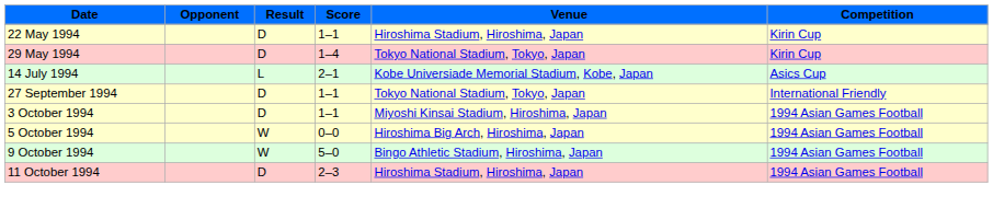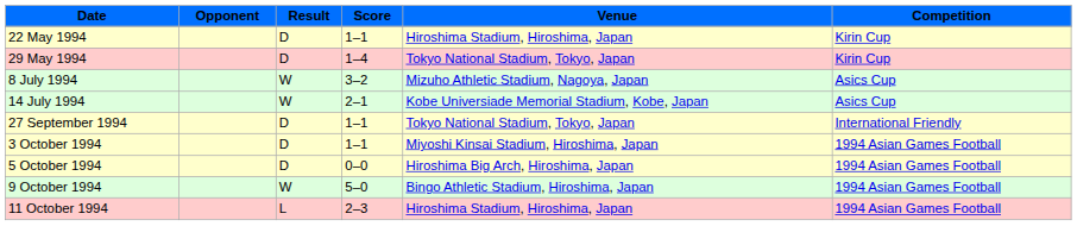 <table width=100% class="wikitable">
 <tr>
 <th style="background:#0070FF;"><span>Date</span></th>
 <th style="background:#0070FF;"><span>Opponent</span></th>
 <th style="background:#0070FF;"><span>Result</span></th>
 <th style="background:#0070FF;"><span>Score</span></th>
 <th style="background:#0070FF;"><span>Venue</span></th>
 <th style="background:#0070FF;"><span>Competition</span></th>
 </tr>
 <tr>
 </tr>
 <tr style="background:#ffc;">
 <td>22 May 1994</td>
 <td></td>
 <td>D</td>
 <td>1–1</td>
 <td> <a href='#'>Hiroshima Stadium</a>, <a href='#'>Hiroshima</a>, <a href='#'>Japan</a></td>
 <td><a href='#'>Kirin Cup</a></td>
 </tr>
 <tr style="background:#fcc;">
 <td>29 May 1994</td>
 <td></td>
 <td>D</td>
 <td>1–4</td>
 <td> <a href='#'>Tokyo National Stadium</a>, <a href='#'>Tokyo</a>, <a href='#'>Japan</a></td>
 <td><a href='#'>Kirin Cup</a></td>
 </tr>
 <tr style="background:#dfd;">
+<td>8 July 1994</td>
+<td></td>
+<td>W</td>
+<td>3–2</td>
+<td> <a href='#'>Mizuho Athletic Stadium</a>, <a href='#'>Nagoya</a>, <a href='#'>Japan</a></td>
+<td><a href='#'>Asics Cup</a></td>
+</tr>
+<tr style="background:#dfd;">
 <td>14 July 1994</td>
 <td></td>
-<td>L</td>
+<td>W</td>
 <td>2–1</td>
 <td> <a href='#'>Kobe Universiade Memorial Stadium</a>, <a href='#'>Kobe</a>, <a href='#'>Japan</a></td>
 <td><a href='#'>Asics Cup</a></td>
 </tr>
 <tr style="background:#ffc;">
 <td>27 September 1994</td>
 <td></td>
 <td>D</td>
 <td>1–1</td>
 <td> <a href='#'>Tokyo National Stadium</a>, <a href='#'>Tokyo</a>, <a href='#'>Japan</a></td>
 <td><a href='#'>International Friendly</a></td>
 </tr>
 <tr style="background:#ffc;">
 <td>3 October 1994</td>
 <td></td>
 <td>D</td>
 <td>1–1</td>
 <td> <a href='#'>Miyoshi Kinsai Stadium</a>, <a href='#'>Hiroshima</a>, <a href='#'>Japan</a></td>
 <td><a href='#'>1994 Asian Games Football</a></td>
 </tr>
 <tr style="background:#ffc;">
 <td>5 October 1994</td>
 <td></td>
-<td>W</td>
+<td>D</td>
 <td>0–0</td>
 <td> <a href='#'>Hiroshima Big Arch</a>, <a href='#'>Hiroshima</a>, <a href='#'>Japan</a></td>
 <td><a href='#'>1994 Asian Games Football</a></td>
 </tr>
 <tr style="background:#dfd;">
 <td>9 October 1994</td>
 <td></td>
 <td>W</td>
 <td>5–0</td>
 <td> <a href='#'>Bingo Athletic Stadium</a>, <a href='#'>Hiroshima</a>, <a href='#'>Japan</a></td>
 <td><a href='#'>1994 Asian Games Football</a></td>
 </tr>
 <tr style="background:#fcc;">
 <td>11 October 1994</td>
 <td></td>
-<td>D</td>
+<td>L</td>
 <td>2–3</td>
 <td> <a href='#'>Hiroshima Stadium</a>, <a href='#'>Hiroshima</a>, <a href='#'>Japan</a></td>
 <td><a href='#'>1994 Asian Games Football</a></td>
 </tr>
 </table>
